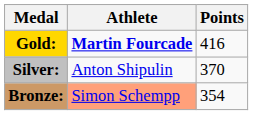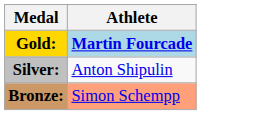 <table class="wikitable">
 <tr>
 <th><strong>Medal</strong></th>
 <th><strong>Athlete</strong></th>
-<th><strong>Points</strong></th>
 </tr>
 <tr>
 <td style="text-align:center;background-color:gold;"><strong>Gold:</strong></td>
-<td> <strong><a href='#'>Martin Fourcade</a></strong></td>
-<td>416</td>
+<td style="background: lightblue;"> <strong><a href='#'>Martin Fourcade</a></strong></td>
 </tr>
 <tr>
 <td style="text-align:center;background-color:silver;"><strong>Silver:</strong></td>
 <td> <a href='#'>Anton Shipulin</a></td>
-<td>370</td>
 </tr>
 <tr>
 <td style="text-align:center;background-color:#CC9966;"><strong>Bronze:</strong></td>
 <td style="background: lightsalmon;"> <a href='#'>Simon Schempp</a></td>
-<td>354</td>
 </tr>
 </table>
